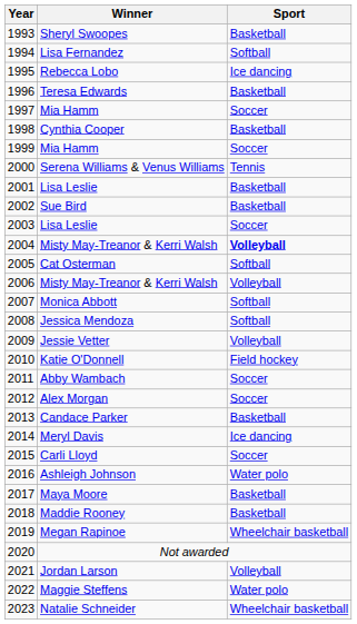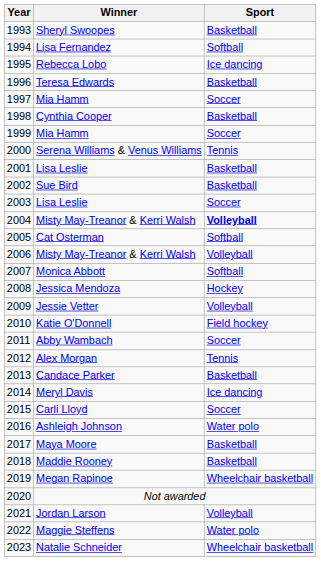 <table class="wikitable sortable">
 <tr>
 <th>Year</th>
 <th>Winner</th>
 <th>Sport</th>
 </tr>
 <tr>
 <td>1993</td>
 <td> <a href='#'>Sheryl Swoopes</a></td>
 <td><a href='#'>Basketball</a></td>
 </tr>
 <tr>
 <td>1994</td>
 <td> <a href='#'>Lisa Fernandez</a></td>
 <td><a href='#'>Softball</a></td>
 </tr>
 <tr>
 <td>1995</td>
 <td> <a href='#'>Rebecca Lobo</a></td>
 <td><a href='#'>Ice dancing</a></td>
 </tr>
 <tr>
 <td>1996</td>
 <td> <a href='#'>Teresa Edwards</a></td>
 <td><a href='#'>Basketball</a></td>
 </tr>
 <tr>
 <td>1997</td>
 <td> <a href='#'>Mia Hamm</a></td>
 <td><a href='#'>Soccer</a></td>
 </tr>
 <tr>
 <td>1998</td>
 <td> <a href='#'>Cynthia Cooper</a></td>
 <td><a href='#'>Basketball</a></td>
 </tr>
 <tr>
 <td>1999</td>
 <td> <a href='#'>Mia Hamm</a></td>
 <td><a href='#'>Soccer</a></td>
 </tr>
 <tr>
 <td>2000</td>
 <td> <a href='#'>Serena Williams</a> & <a href='#'>Venus Williams</a></td>
 <td><a href='#'>Tennis</a></td>
 </tr>
 <tr>
 <td>2001</td>
 <td> <a href='#'>Lisa Leslie</a></td>
 <td><a href='#'>Basketball</a></td>
 </tr>
 <tr>
 <td>2002</td>
 <td> <a href='#'>Sue Bird</a></td>
 <td><a href='#'>Basketball</a></td>
 </tr>
 <tr>
 <td>2003</td>
 <td> <a href='#'>Lisa Leslie</a></td>
 <td><a href='#'>Soccer</a></td>
 </tr>
 <tr>
 <td>2004</td>
 <td> <a href='#'>Misty May-Treanor</a> & <a href='#'>Kerri Walsh</a></td>
 <td><strong><a href='#'>Volleyball</a></strong></td>
 </tr>
 <tr>
 <td>2005</td>
 <td> <a href='#'>Cat Osterman</a></td>
 <td><a href='#'>Softball</a></td>
 </tr>
 <tr>
 <td>2006</td>
 <td> <a href='#'>Misty May-Treanor</a> & <a href='#'>Kerri Walsh</a></td>
 <td><a href='#'>Volleyball</a></td>
 </tr>
 <tr>
 <td>2007</td>
 <td> <a href='#'>Monica Abbott</a></td>
 <td><a href='#'>Softball</a></td>
 </tr>
 <tr>
 <td>2008</td>
 <td> <a href='#'>Jessica Mendoza</a></td>
-<td><a href='#'>Softball</a></td>
+<td><a href='#'>Hockey</a></td>
 </tr>
 <tr>
 <td>2009</td>
 <td> <a href='#'>Jessie Vetter</a></td>
 <td><a href='#'>Volleyball</a></td>
 </tr>
 <tr>
 <td>2010</td>
 <td> <a href='#'>Katie O'Donnell</a></td>
 <td><a href='#'>Field hockey</a></td>
 </tr>
 <tr>
 <td>2011</td>
 <td> <a href='#'>Abby Wambach</a></td>
 <td><a href='#'>Soccer</a></td>
 </tr>
 <tr>
 <td>2012</td>
 <td> <a href='#'>Alex Morgan</a></td>
-<td><a href='#'>Soccer</a></td>
+<td><a href='#'>Tennis</a></td>
 </tr>
 <tr>
 <td>2013</td>
 <td> <a href='#'>Candace Parker</a></td>
 <td><a href='#'>Basketball</a></td>
 </tr>
 <tr>
 <td>2014</td>
 <td> <a href='#'>Meryl Davis</a></td>
 <td><a href='#'>Ice dancing</a></td>
 </tr>
 <tr>
 <td>2015</td>
 <td> <a href='#'>Carli Lloyd</a></td>
 <td><a href='#'>Soccer</a></td>
 </tr>
 <tr>
 <td>2016</td>
 <td> <a href='#'>Ashleigh Johnson</a></td>
 <td><a href='#'>Water polo</a></td>
 </tr>
 <tr>
 <td>2017</td>
 <td> <a href='#'>Maya Moore</a></td>
 <td><a href='#'>Basketball</a></td>
 </tr>
 <tr>
 <td>2018</td>
 <td> <a href='#'>Maddie Rooney</a></td>
 <td><a href='#'>Basketball</a></td>
 </tr>
 <tr>
 <td>2019</td>
 <td> <a href='#'>Megan Rapinoe</a></td>
 <td><a href='#'>Wheelchair basketball</a></td>
 </tr>
 <tr>
 <td>2020</td>
 <td colspan=2 align=center><em>Not awarded</em></td>
 </tr>
 <tr>
 <td>2021</td>
 <td> <a href='#'>Jordan Larson</a></td>
 <td><a href='#'>Volleyball</a></td>
 </tr>
 <tr>
 <td>2022</td>
 <td> <a href='#'>Maggie Steffens</a></td>
 <td><a href='#'>Water polo</a></td>
 </tr>
 <tr>
 <td>2023</td>
 <td> <a href='#'>Natalie Schneider</a></td>
 <td><a href='#'>Wheelchair basketball</a></td>
 </tr>
 </table>
